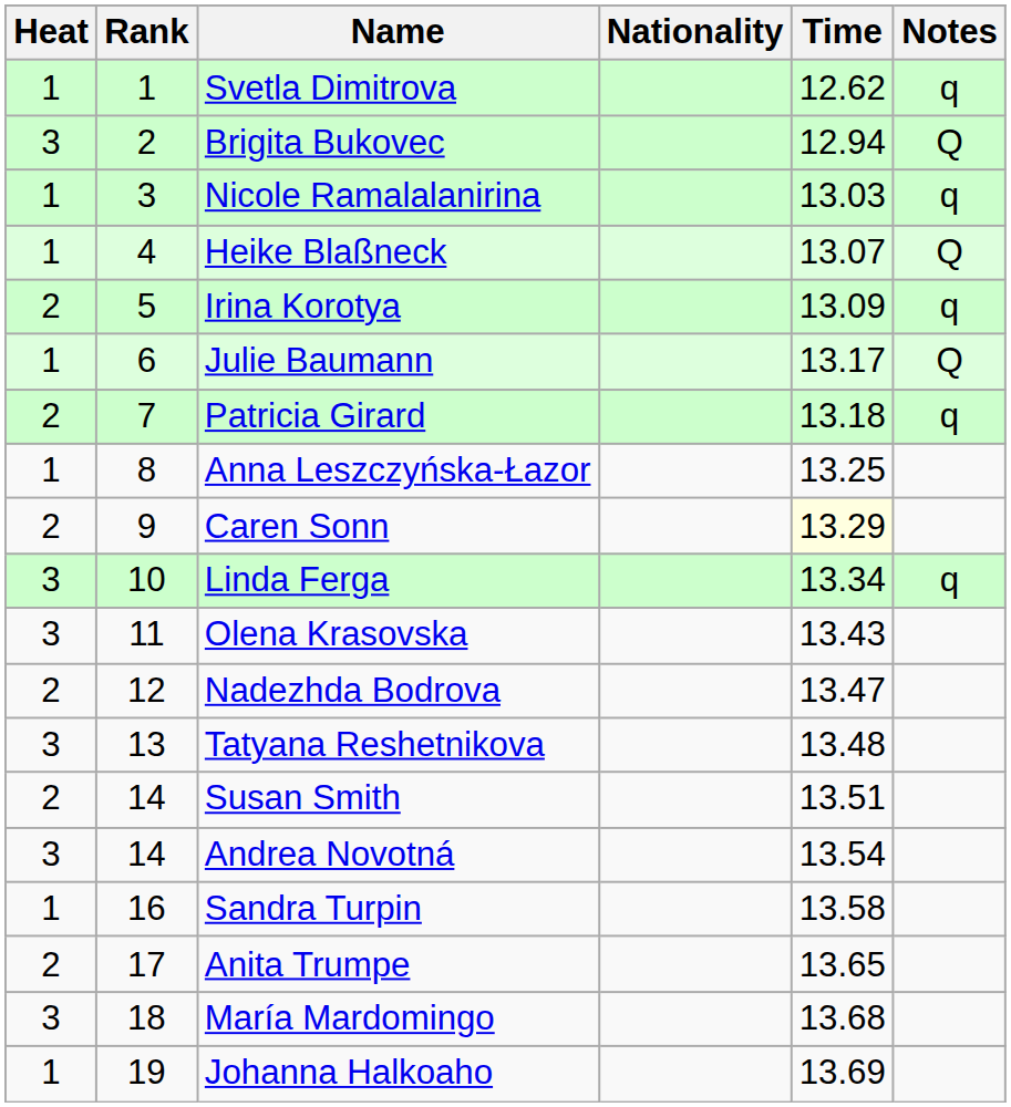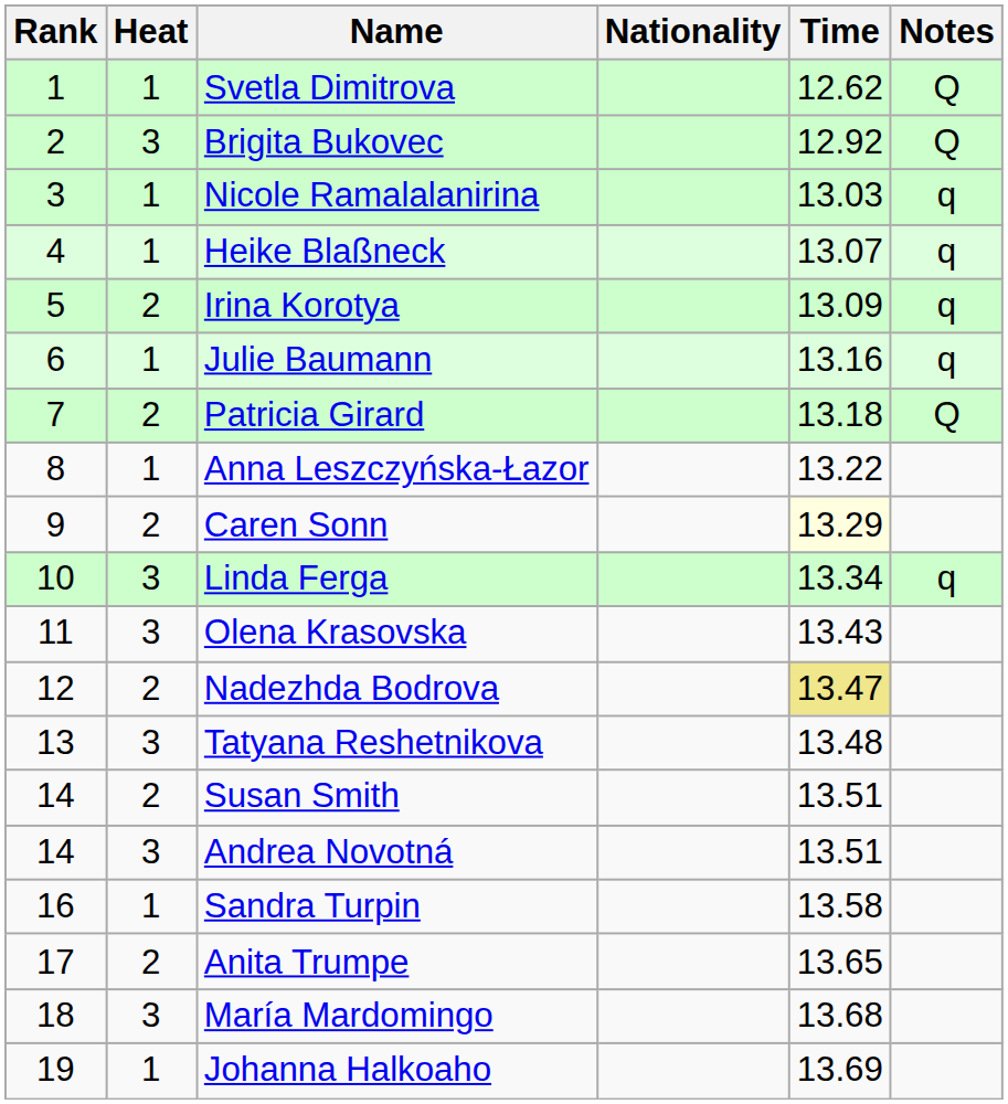 <table class="wikitable sortable" style="text-align:center">
 <tr>
+<th>Rank</th>
 <th>Heat</th>
-<th>Rank</th>
 <th>Name</th>
 <th>Nationality</th>
 <th>Time</th>
 <th>Notes</th>
 </tr>
 <tr bgcolor=ccffcc>
 <td>1</td>
 <td>1</td>
 <td align=left><a href='#'>Svetla Dimitrova</a></td>
 <td align=left></td>
 <td>12.62</td>
-<td>q</td>
+<td>Q</td>
+</tr>
+<tr bgcolor=ccffcc>
+<td>2</td>
+<td>3</td>
+<td align=left><a href='#'>Brigita Bukovec</a></td>
+<td align=left></td>
+<td>12.92</td>
+<td>Q</td>
 </tr>
 <tr bgcolor=ccffcc>
 <td>3</td>
-<td>2</td>
-<td align=left><a href='#'>Brigita Bukovec</a></td>
-<td align=left></td>
-<td>12.94</td>
-<td>Q</td>
-</tr>
-<tr bgcolor=ccffcc>
 <td>1</td>
-<td>3</td>
 <td align=left><a href='#'>Nicole Ramalalanirina</a></td>
 <td align=left></td>
 <td>13.03</td>
 <td>q</td>
 </tr>
 <tr bgcolor=ddffdd>
+<td>4</td>
 <td>1</td>
-<td>4</td>
 <td align=left><a href='#'>Heike Blaßneck</a></td>
 <td align=left></td>
 <td>13.07</td>
-<td>Q</td>
+<td>q</td>
 </tr>
 <tr bgcolor=ccffcc>
+<td>5</td>
 <td>2</td>
-<td>5</td>
 <td align=left><a href='#'>Irina Korotya</a></td>
 <td align=left></td>
 <td>13.09</td>
 <td>q</td>
 </tr>
 <tr bgcolor=ddffdd>
+<td>6</td>
 <td>1</td>
-<td>6</td>
 <td align=left><a href='#'>Julie Baumann</a></td>
 <td align=left></td>
-<td>13.17</td>
-<td>Q</td>
+<td>13.16</td>
+<td>q</td>
 </tr>
 <tr bgcolor=ccffcc>
+<td>7</td>
 <td>2</td>
-<td>7</td>
 <td align=left><a href='#'>Patricia Girard</a></td>
 <td align=left></td>
 <td>13.18</td>
-<td>q</td>
+<td>Q</td>
 </tr>
 <tr>
+<td>8</td>
 <td>1</td>
-<td>8</td>
 <td align=left><a href='#'>Anna Leszczyńska-Łazor</a></td>
 <td align=left></td>
-<td>13.25</td>
+<td>13.22</td>
 <td></td>
 </tr>
 <tr>
+<td>9</td>
 <td>2</td>
-<td>9</td>
 <td align=left><a href='#'>Caren Sonn</a></td>
 <td align=left></td>
 <td style="background: lightyellow;">13.29</td>
 <td></td>
 </tr>
 <tr bgcolor=ccffcc>
+<td>10</td>
 <td>3</td>
-<td>10</td>
 <td align=left><a href='#'>Linda Ferga</a></td>
 <td align=left></td>
 <td>13.34</td>
 <td>q</td>
 </tr>
 <tr>
+<td>11</td>
 <td>3</td>
-<td>11</td>
 <td align=left><a href='#'>Olena Krasovska</a></td>
 <td align=left></td>
 <td>13.43</td>
 <td></td>
 </tr>
 <tr>
+<td>12</td>
 <td>2</td>
-<td>12</td>
 <td align=left><a href='#'>Nadezhda Bodrova</a></td>
 <td align=left></td>
-<td>13.47</td>
+<td style="background: khaki;">13.47</td>
 <td></td>
 </tr>
 <tr>
+<td>13</td>
 <td>3</td>
-<td>13</td>
 <td align=left><a href='#'>Tatyana Reshetnikova</a></td>
 <td align=left></td>
 <td>13.48</td>
 <td></td>
 </tr>
 <tr>
+<td>14</td>
 <td>2</td>
-<td>14</td>
 <td align=left><a href='#'>Susan Smith</a></td>
 <td align=left></td>
 <td>13.51</td>
 <td></td>
 </tr>
 <tr>
+<td>14</td>
 <td>3</td>
-<td>14</td>
 <td align=left><a href='#'>Andrea Novotná</a></td>
 <td align=left></td>
-<td>13.54</td>
+<td>13.51</td>
 <td></td>
 </tr>
 <tr>
+<td>16</td>
 <td>1</td>
-<td>16</td>
 <td align=left><a href='#'>Sandra Turpin</a></td>
 <td align=left></td>
 <td>13.58</td>
 <td></td>
 </tr>
 <tr>
+<td>17</td>
 <td>2</td>
-<td>17</td>
 <td align=left><a href='#'>Anita Trumpe</a></td>
 <td align=left></td>
 <td>13.65</td>
 <td></td>
 </tr>
 <tr>
+<td>18</td>
 <td>3</td>
-<td>18</td>
 <td align=left><a href='#'>María Mardomingo</a></td>
 <td align=left></td>
 <td>13.68</td>
 <td></td>
 </tr>
 <tr>
+<td>19</td>
 <td>1</td>
-<td>19</td>
 <td align=left><a href='#'>Johanna Halkoaho</a></td>
 <td align=left></td>
 <td>13.69</td>
 <td></td>
 </tr>
 </table>
